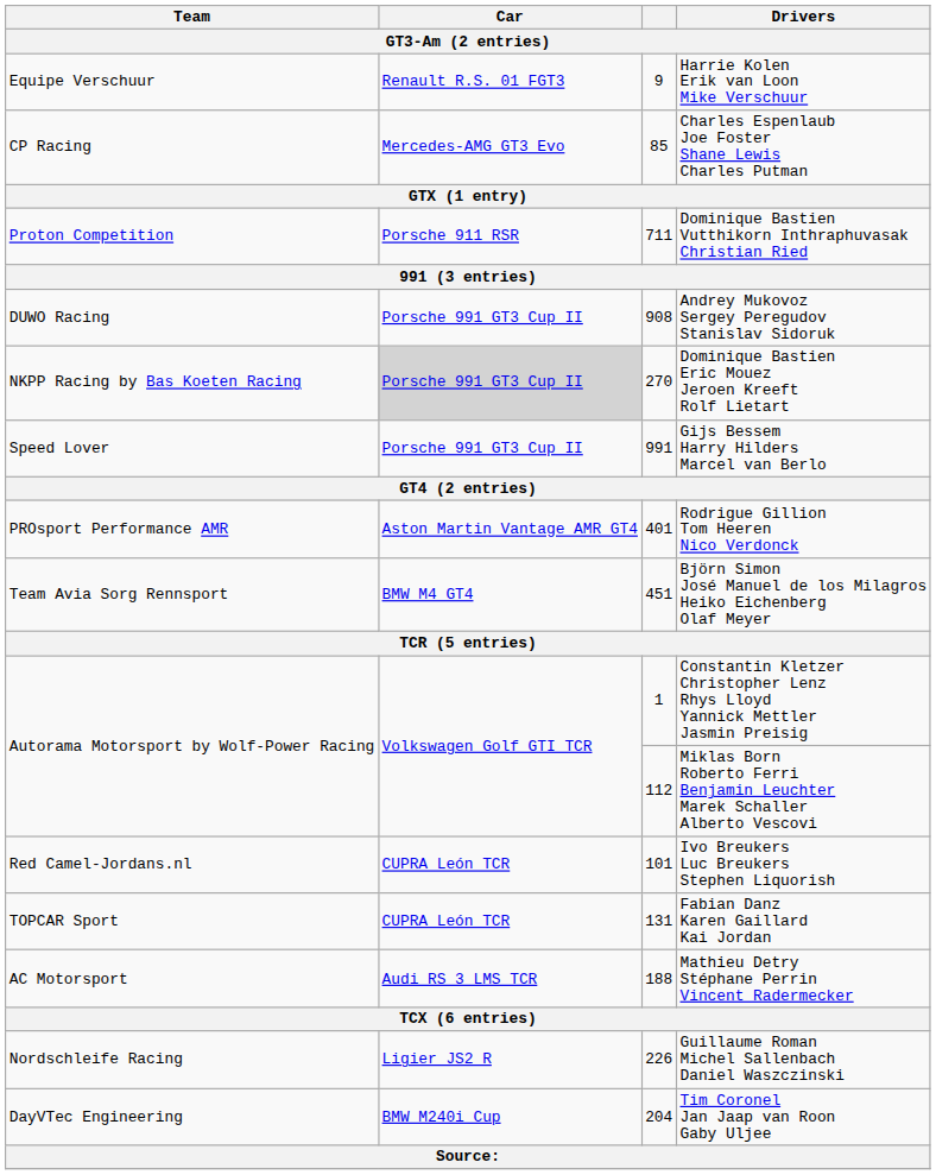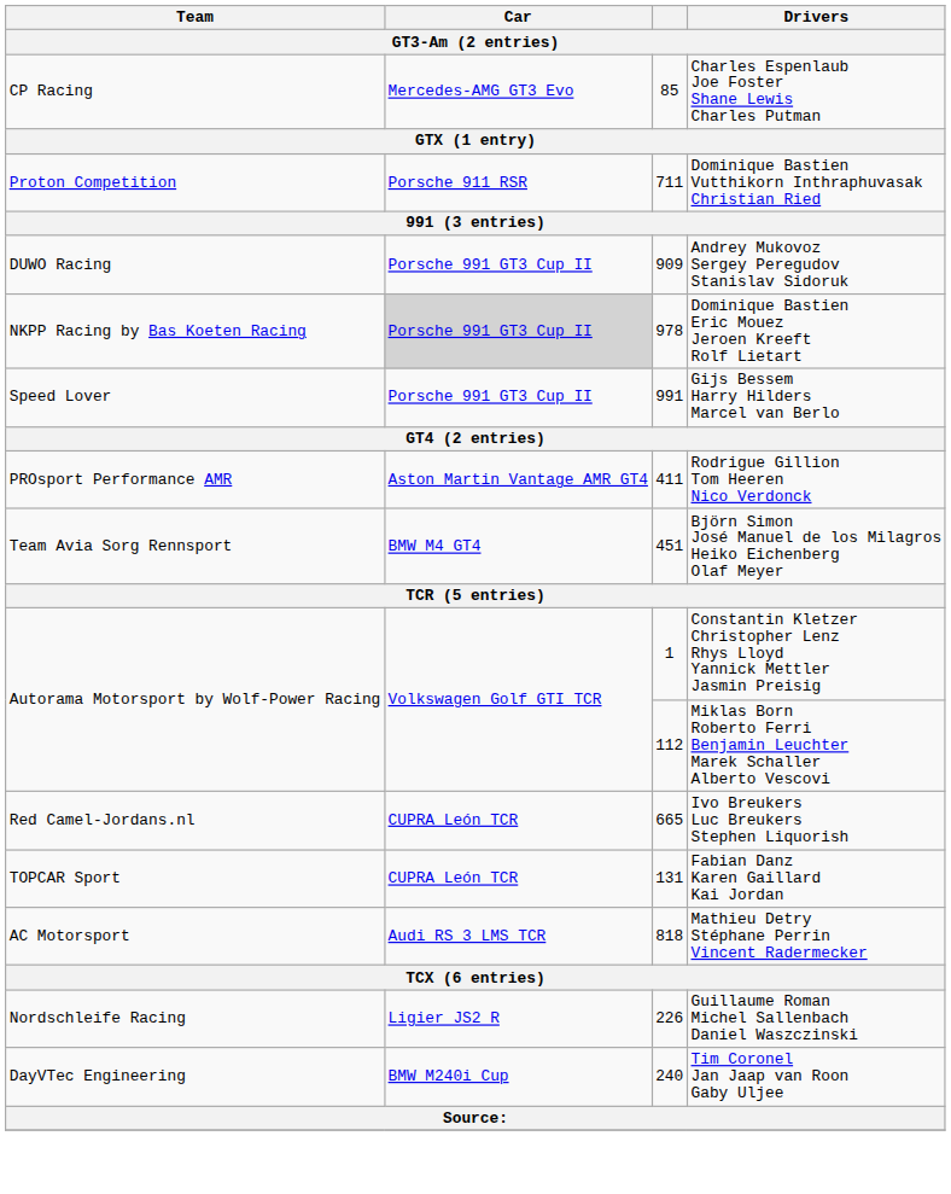 <table class="wikitable" style="font-size: 85%;">
 <tr>
 <th>Team</th>
 <th>Car</th>
 <th></th>
 <th>Drivers</th>
 </tr>
 <tr>
 <th colspan=4>GT3-Am (2 entries)</th>
-</tr>
-<tr>
-<td> Equipe Verschuur</td>
-<td><a href='#'>Renault R.S. 01 FGT3</a></td>
-<td align="center">9</td>
-<td> Harrie Kolen<br> Erik van Loon<br> <a href='#'>Mike Verschuur</a></td>
 </tr>
 <tr>
 <td> CP Racing</td>
 <td><a href='#'>Mercedes-AMG GT3 Evo</a></td>
 <td align="center">85</td>
 <td> Charles Espenlaub<br> Joe Foster<br> <a href='#'>Shane Lewis</a><br> Charles Putman</td>
 </tr>
 <tr>
 <th colspan=4>GTX (1 entry)</th>
 </tr>
 <tr>
 <td> <a href='#'>Proton Competition</a></td>
 <td><a href='#'>Porsche 911 RSR</a></td>
 <td align="center">711</td>
 <td> Dominique Bastien<br> Vutthikorn Inthraphuvasak<br> <a href='#'>Christian Ried</a></td>
 </tr>
 <tr>
 <th colspan=4>991 (3 entries)</th>
 </tr>
 <tr>
 <td> DUWO Racing</td>
 <td><a href='#'>Porsche 991 GT3 Cup II</a></td>
-<td align="center">908</td>
+<td align="center">909</td>
 <td> Andrey Mukovoz<br> Sergey Peregudov<br> Stanislav Sidoruk</td>
 </tr>
 <tr>
 <td> NKPP Racing by <a href='#'>Bas Koeten Racing</a></td>
 <td style="background: lightgrey;"><a href='#'>Porsche 991 GT3 Cup II</a></td>
-<td align="center">270</td>
+<td align="center">978</td>
 <td> Dominique Bastien<br> Eric Mouez<br> Jeroen Kreeft<br> Rolf Lietart</td>
 </tr>
 <tr>
 <td> Speed Lover</td>
 <td><a href='#'>Porsche 991 GT3 Cup II</a></td>
 <td align="center">991</td>
 <td> Gijs Bessem<br> Harry Hilders<br> Marcel van Berlo</td>
 </tr>
 <tr>
 <th colspan=4>GT4 (2 entries)</th>
 </tr>
 <tr>
 <td> PROsport Performance <a href='#'>AMR</a></td>
 <td><a href='#'>Aston Martin Vantage AMR GT4</a></td>
-<td align="center">401</td>
+<td align="center">411</td>
 <td> Rodrigue Gillion<br> Tom Heeren<br> <a href='#'>Nico Verdonck</a></td>
 </tr>
 <tr>
 <td> Team Avia Sorg Rennsport</td>
 <td><a href='#'>BMW M4 GT4</a></td>
 <td align="center">451</td>
 <td> Björn Simon<br> José Manuel de los Milagros<br> Heiko Eichenberg<br> Olaf Meyer</td>
 </tr>
 <tr>
 <th colspan=4>TCR (5 entries)</th>
 </tr>
 <tr>
 <td rowspan=2> Autorama Motorsport by Wolf-Power Racing</td>
 <td rowspan=2><a href='#'>Volkswagen Golf GTI TCR</a></td>
 <td align="center">1</td>
 <td> Constantin Kletzer<br> Christopher Lenz<br> Rhys Lloyd<br> Yannick Mettler<br> Jasmin Preisig</td>
 </tr>
 <tr>
 <td align="center">112</td>
 <td> Miklas Born<br> Roberto Ferri<br> <a href='#'>Benjamin Leuchter</a><br> Marek Schaller<br> Alberto Vescovi</td>
 </tr>
 <tr>
 <td> Red Camel-Jordans.nl</td>
 <td><a href='#'>CUPRA León TCR</a></td>
-<td align="center">101</td>
+<td align="center">665</td>
 <td> Ivo Breukers<br> Luc Breukers<br> Stephen Liquorish</td>
 </tr>
 <tr>
 <td> TOPCAR Sport</td>
 <td><a href='#'>CUPRA León TCR</a></td>
 <td align="center">131</td>
 <td> Fabian Danz<br> Karen Gaillard<br> Kai Jordan</td>
 </tr>
 <tr>
 <td> AC Motorsport</td>
 <td><a href='#'>Audi RS 3 LMS TCR</a></td>
-<td align="center">188</td>
+<td align="center">818</td>
 <td> Mathieu Detry<br> Stéphane Perrin<br> <a href='#'>Vincent Radermecker</a></td>
 </tr>
 <tr>
 <th colspan=4>TCX (6 entries)</th>
 </tr>
 <tr>
 <td> Nordschleife Racing</td>
 <td><a href='#'>Ligier JS2 R</a></td>
 <td align="center">226</td>
 <td> Guillaume Roman<br> Michel Sallenbach<br> Daniel Waszczinski</td>
 </tr>
 <tr>
 <td> DayVTec Engineering</td>
 <td><a href='#'>BMW M240i Cup</a></td>
-<td align="center">204</td>
+<td align="center">240</td>
 <td> <a href='#'>Tim Coronel</a><br> Jan Jaap van Roon<br> Gaby Uljee</td>
 </tr>
 <tr>
 <th colspan=4>Source:</th>
 </tr>
 <tr>
 </tr>
 </table>
